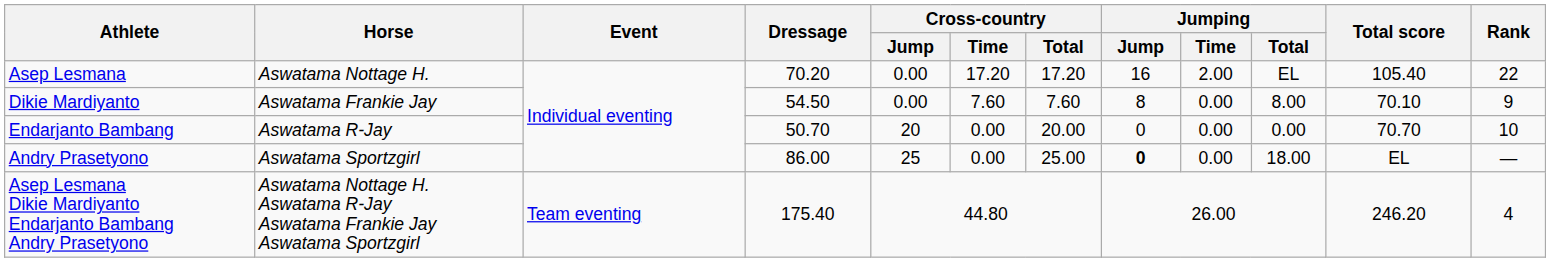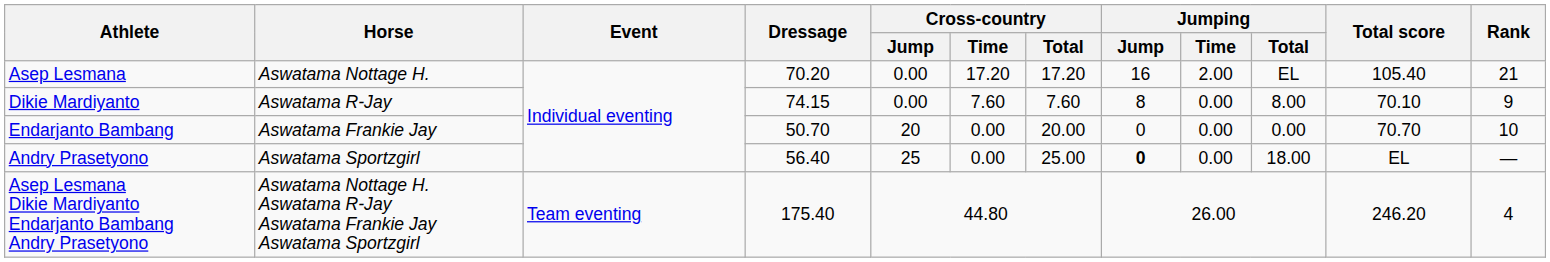 <table class="wikitable" width="100%" style="text-align:center; font-size:90%">
 <tr>
 <th rowspan=2>Athlete</th>
 <th rowspan=2>Horse</th>
 <th rowspan=2>Event</th>
 <th rowspan=2>Dressage</th>
 <th colspan=3>Cross-country</th>
 <th colspan=3>Jumping</th>
 <th rowspan=2>Total score</th>
 <th rowspan=2>Rank</th>
 </tr>
 <tr>
 <th>Jump</th>
 <th>Time</th>
 <th>Total</th>
 <th>Jump</th>
 <th>Time</th>
 <th>Total</th>
 </tr>
 <tr>
 <td align=left><a href='#'>Asep Lesmana</a></td>
 <td align=left><em>Aswatama Nottage H.</em></td>
 <td align=left rowspan=4><a href='#'>Individual eventing</a></td>
 <td>70.20</td>
 <td>0.00</td>
 <td>17.20</td>
 <td>17.20</td>
 <td>16</td>
 <td>2.00</td>
 <td>EL</td>
 <td>105.40</td>
-<td>22</td>
+<td>21</td>
 </tr>
 <tr>
 <td align=left><a href='#'>Dikie Mardiyanto</a></td>
-<td align=left><em>Aswatama Frankie Jay</em></td>
-<td>54.50</td>
+<td align=left><em>Aswatama R-Jay</em></td>
+<td>74.15</td>
 <td>0.00</td>
 <td>7.60</td>
 <td>7.60</td>
 <td>8</td>
 <td>0.00</td>
 <td>8.00</td>
 <td>70.10</td>
 <td>9</td>
 </tr>
 <tr>
 <td align=left><a href='#'>Endarjanto Bambang</a></td>
-<td align=left><em>Aswatama R-Jay</em></td>
+<td align=left><em>Aswatama Frankie Jay</em></td>
 <td>50.70</td>
 <td>20</td>
 <td>0.00</td>
 <td>20.00</td>
 <td>0</td>
 <td>0.00</td>
 <td>0.00</td>
 <td>70.70</td>
 <td>10</td>
 </tr>
 <tr>
 <td align=left><a href='#'>Andry Prasetyono</a></td>
 <td align=left><em>Aswatama Sportzgirl</em></td>
-<td>86.00</td>
+<td>56.40</td>
 <td>25</td>
 <td>0.00</td>
 <td>25.00</td>
 <td><strong>0</strong></td>
 <td>0.00</td>
 <td>18.00</td>
 <td>EL</td>
 <td>—</td>
 </tr>
 <tr>
 <td align=left><a href='#'>Asep Lesmana</a><br><a href='#'>Dikie Mardiyanto</a><br><a href='#'>Endarjanto Bambang</a><br><a href='#'>Andry Prasetyono</a></td>
 <td align=left><em>Aswatama Nottage H.</em><br><em>Aswatama R-Jay</em><br><em>Aswatama Frankie Jay</em><br><em>Aswatama Sportzgirl</em></td>
 <td align=left rowspan=4><a href='#'>Team eventing</a></td>
 <td>175.40</td>
 <td colspan=3>44.80</td>
 <td colspan=3>26.00</td>
 <td>246.20</td>
 <td>4</td>
 </tr>
 </table>
